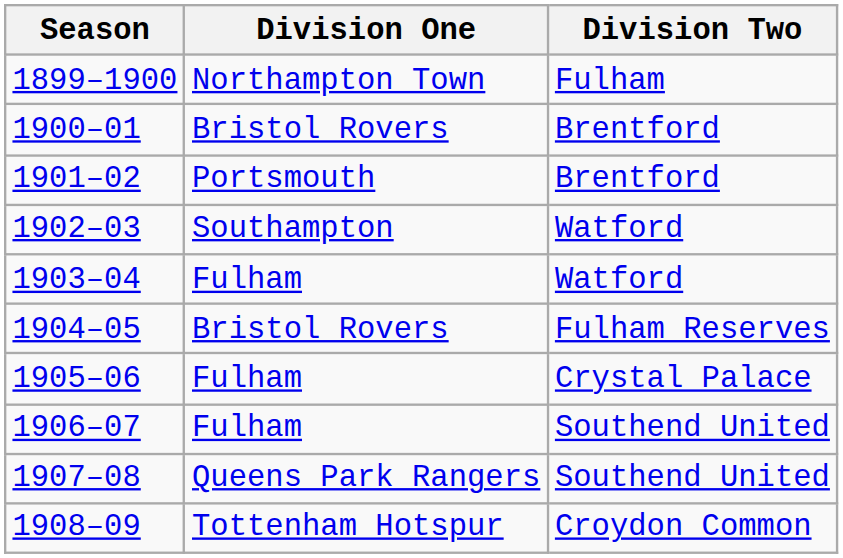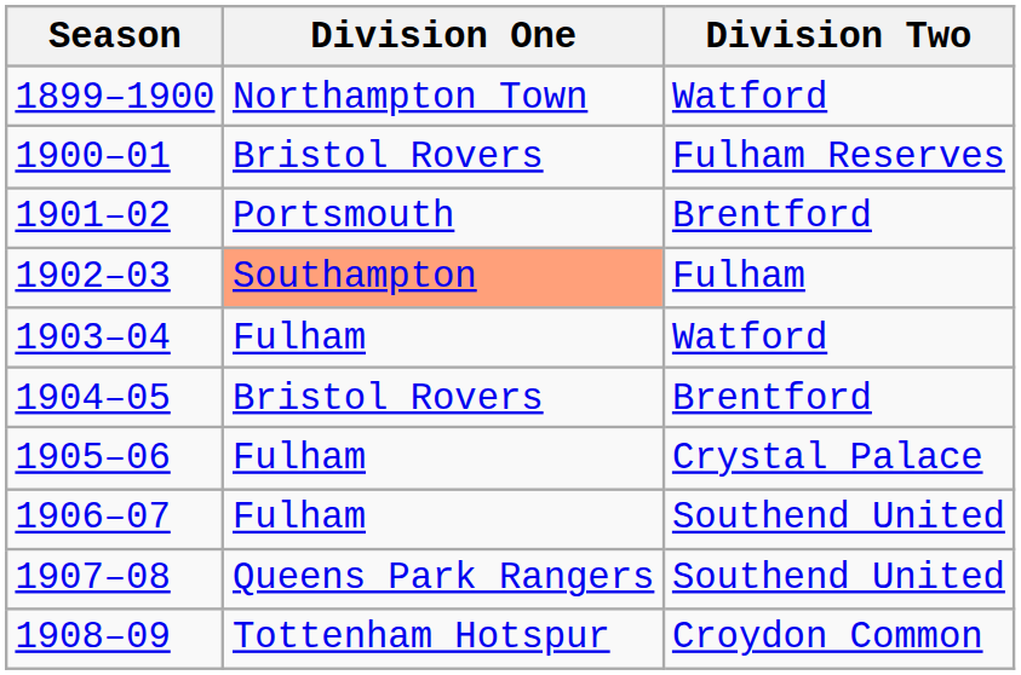 <table class="wikitable" style="text-align: left">
 <tr>
 <th>Season</th>
 <th>Division One</th>
 <th>Division Two</th>
 </tr>
 <tr>
 <td><a href='#'>1899–1900</a></td>
 <td><a href='#'>Northampton Town</a></td>
-<td><a href='#'>Fulham</a></td>
+<td><a href='#'>Watford</a></td>
 </tr>
 <tr>
 <td><a href='#'>1900–01</a></td>
 <td><a href='#'>Bristol Rovers</a></td>
-<td><a href='#'>Brentford</a></td>
+<td><a href='#'>Fulham Reserves</a></td>
 </tr>
 <tr>
 <td><a href='#'>1901–02</a></td>
 <td><a href='#'>Portsmouth</a></td>
 <td><a href='#'>Brentford</a></td>
 </tr>
 <tr>
 <td><a href='#'>1902–03</a></td>
-<td><a href='#'>Southampton</a></td>
-<td><a href='#'>Watford</a></td>
+<td style="background: lightsalmon;"><a href='#'>Southampton</a></td>
+<td><a href='#'>Fulham</a></td>
 </tr>
 <tr>
 <td><a href='#'>1903–04</a></td>
 <td><a href='#'>Fulham</a></td>
 <td><a href='#'>Watford</a></td>
 </tr>
 <tr>
 <td><a href='#'>1904–05</a></td>
 <td><a href='#'>Bristol Rovers</a></td>
-<td><a href='#'>Fulham Reserves</a></td>
+<td><a href='#'>Brentford</a></td>
 </tr>
 <tr>
 <td><a href='#'>1905–06</a></td>
 <td><a href='#'>Fulham</a></td>
 <td><a href='#'>Crystal Palace</a></td>
 </tr>
 <tr>
 <td><a href='#'>1906–07</a></td>
 <td><a href='#'>Fulham</a></td>
 <td><a href='#'>Southend United</a></td>
 </tr>
 <tr>
 <td><a href='#'>1907–08</a></td>
 <td><a href='#'>Queens Park Rangers</a></td>
 <td><a href='#'>Southend United</a></td>
 </tr>
 <tr>
 <td><a href='#'>1908–09</a></td>
 <td><a href='#'>Tottenham Hotspur</a></td>
 <td><a href='#'>Croydon Common</a></td>
 </tr>
 </table>
